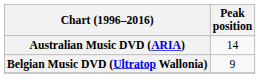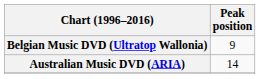 <table class="wikitable sortable plainrowheaders" style="text-align:center">
 <tr>
 <th scope="col">Chart (1996–2016)</th>
 <th scope="col">Peak<br>position</th>
 </tr>
 <tr>
+<th scope="row">Belgian Music DVD (<a href='#'>Ultratop</a> Wallonia)</th>
+<td>9</td>
+</tr>
+<tr>
 <th scope="row">Australian Music DVD (<a href='#'>ARIA</a>)</th>
 <td>14</td>
-</tr>
-<tr>
-<th scope="row">Belgian Music DVD (<a href='#'>Ultratop</a> Wallonia)</th>
-<td>9</td>
 </tr>
 <tr>
 </tr>
 <tr>
 </tr>
 </table>
